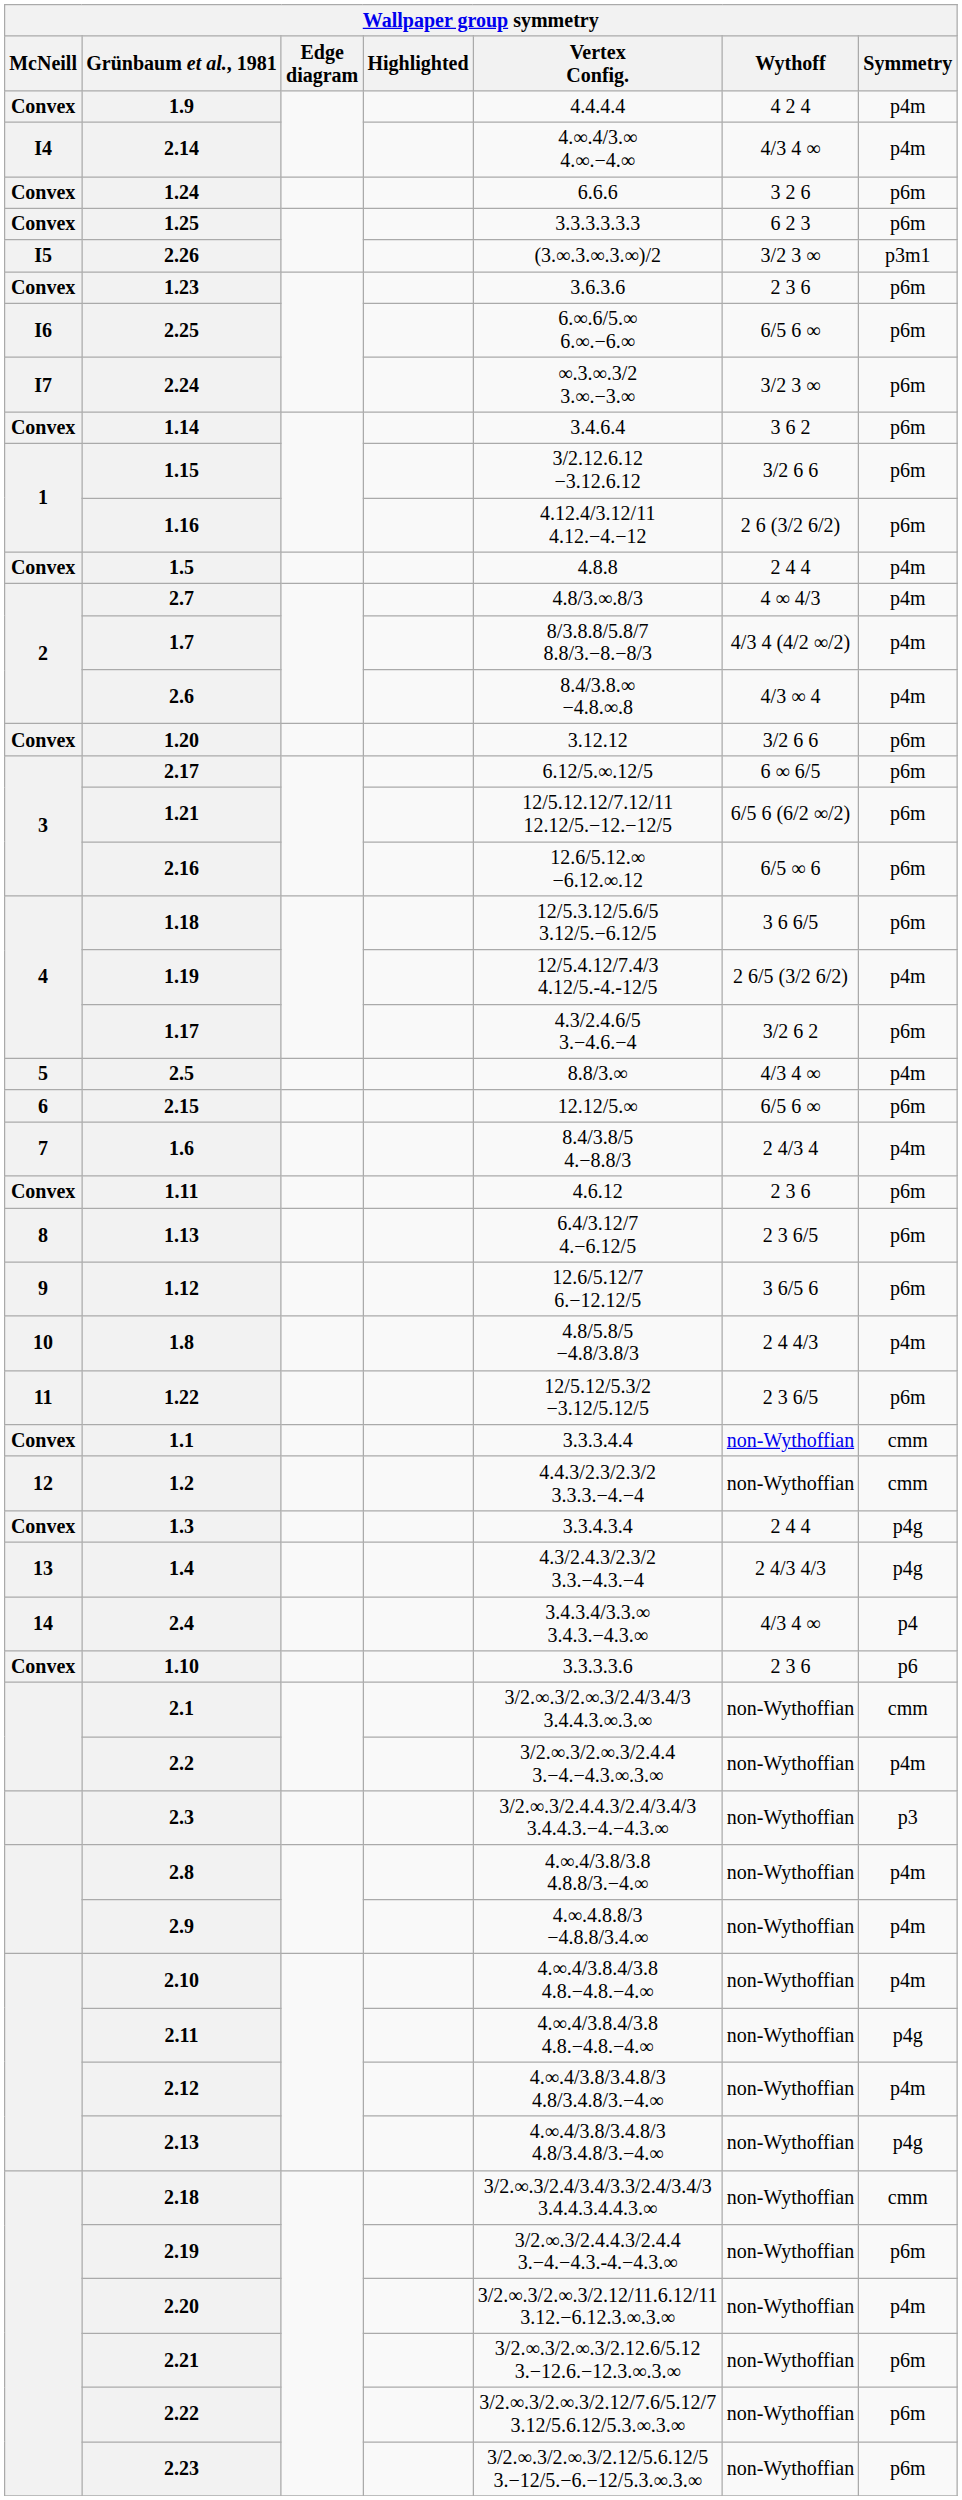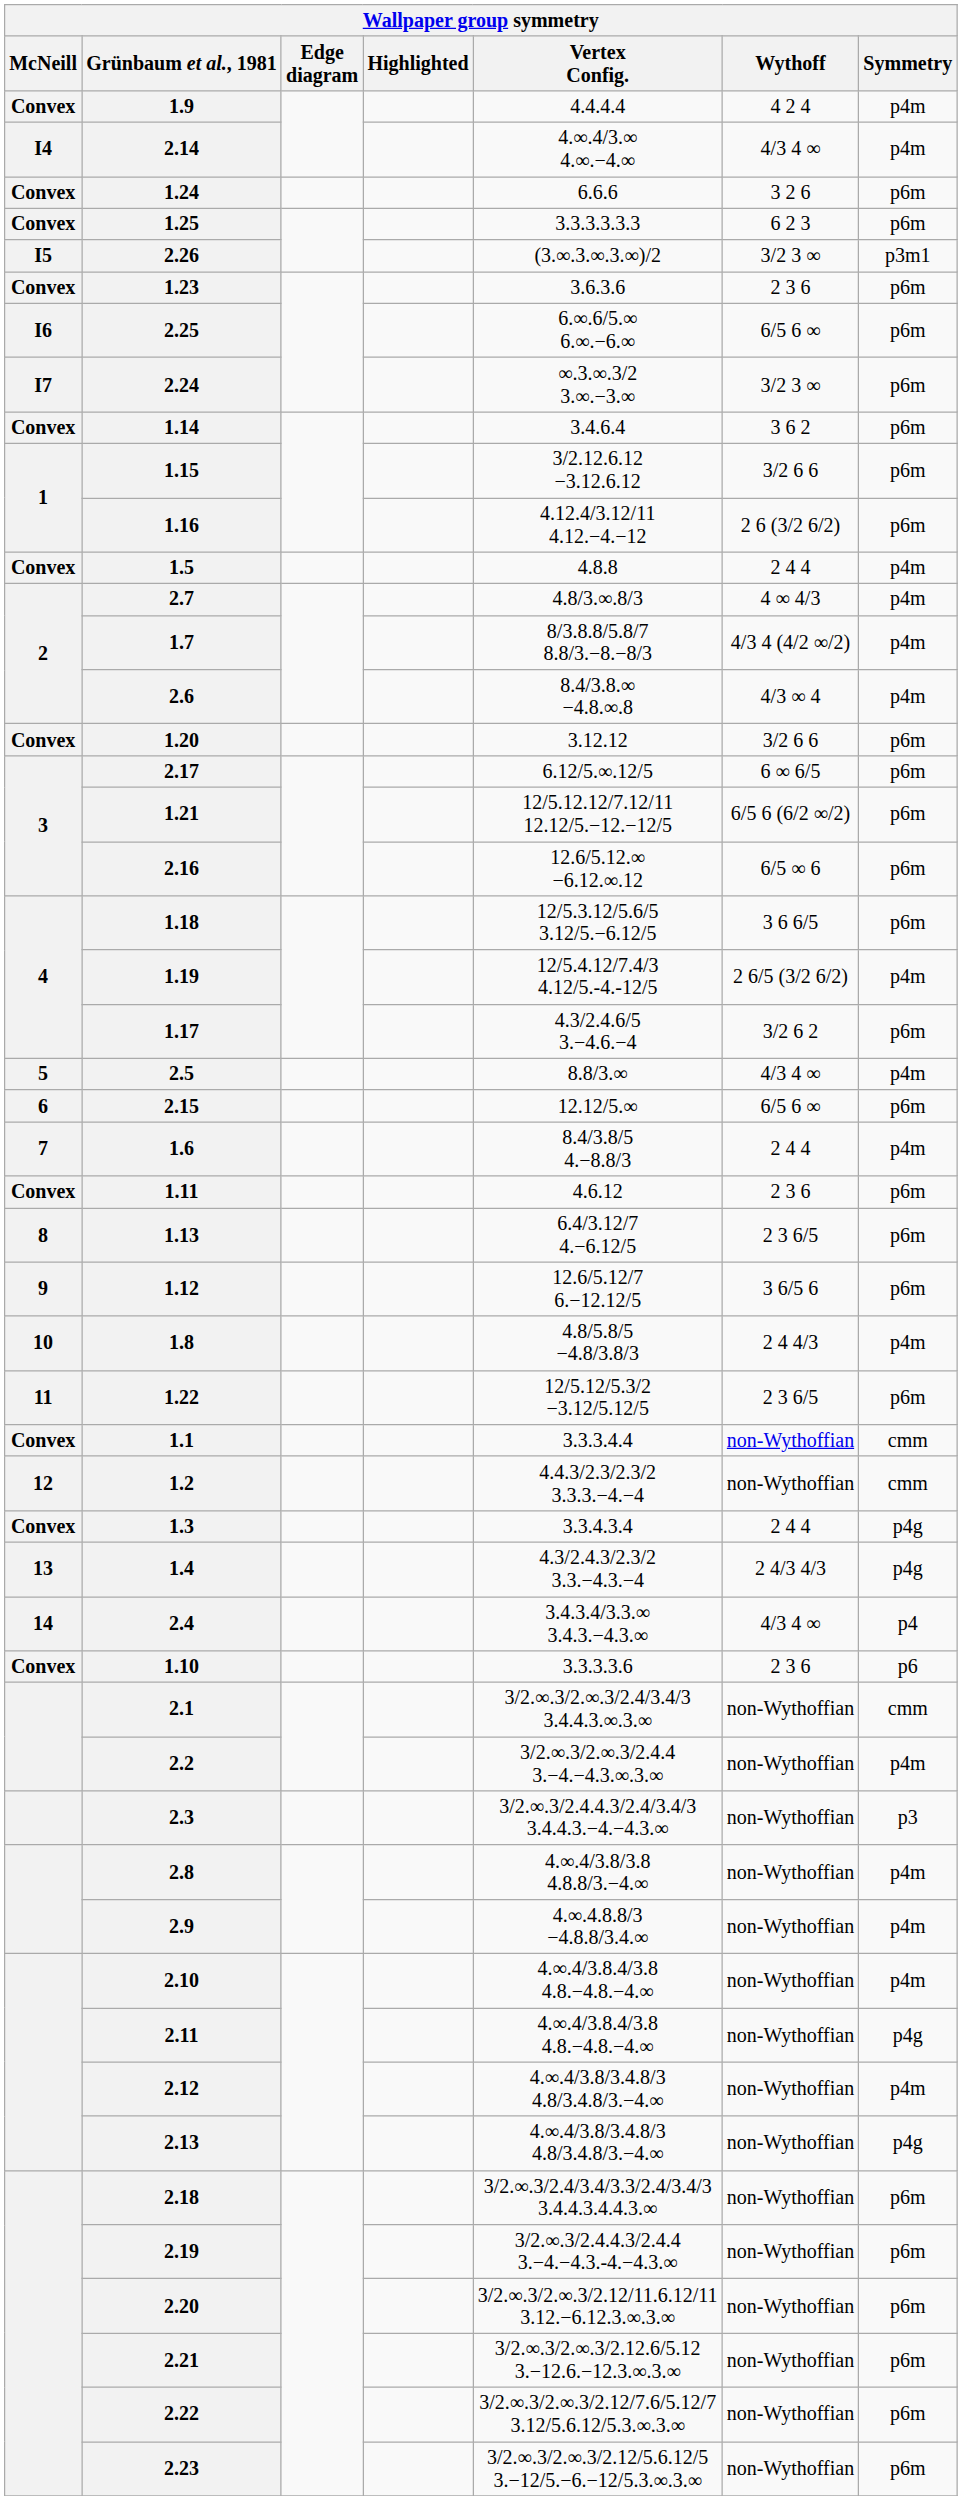 <table class="wikitable sortable">
 <tr>
 <th colspan=7><a href='#'>Wallpaper group</a> symmetry</th>
 </tr>
 <tr>
 <th>McNeill</th>
 <th>Grünbaum <em>et al.</em>, 1981</th>
 <th>Edge<br>diagram</th>
 <th>Highlighted</th>
 <th>Vertex<br>Config.</th>
 <th>Wythoff</th>
 <th>Symmetry</th>
 </tr>
 <tr align=center>
 <th>Convex</th>
 <th>1.9</th>
 <td rowspan=2></td>
 <td></td>
 <td>4.4.4.4</td>
 <td>4  2 4</td>
 <td>p4m</td>
 </tr>
 <tr align=center>
 <th>I4</th>
 <th>2.14</th>
 <td></td>
 <td>4.∞.4/3.∞<br>4.∞.−4.∞</td>
 <td>4/3 4  ∞</td>
 <td>p4m</td>
 </tr>
 <tr align=center>
 <th>Convex</th>
 <th>1.24</th>
 <td></td>
 <td></td>
 <td>6.6.6</td>
 <td>3  2 6</td>
 <td>p6m</td>
 </tr>
 <tr align=center>
 <th>Convex</th>
 <th>1.25</th>
 <td rowspan=2></td>
 <td></td>
 <td>3.3.3.3.3.3</td>
 <td>6  2 3</td>
 <td>p6m</td>
 </tr>
 <tr align=center>
 <th>I5</th>
 <th>2.26</th>
 <td></td>
 <td>(3.∞.3.∞.3.∞)/2</td>
 <td>3/2  3 ∞</td>
 <td>p3m1</td>
 </tr>
 <tr align=center>
 <th>Convex</th>
 <th>1.23</th>
 <td rowspan=3></td>
 <td></td>
 <td>3.6.3.6</td>
 <td>2  3 6</td>
 <td>p6m</td>
 </tr>
 <tr align=center>
 <th>I6</th>
 <th>2.25</th>
 <td></td>
 <td>6.∞.6/5.∞<br>6.∞.−6.∞</td>
 <td>6/5 6  ∞</td>
 <td>p6m</td>
 </tr>
 <tr align=center>
 <th>I7</th>
 <th>2.24</th>
 <td></td>
 <td>∞.3.∞.3/2<br>3.∞.−3.∞</td>
 <td>3/2 3  ∞</td>
 <td>p6m</td>
 </tr>
 <tr align=center>
 <th>Convex</th>
 <th>1.14</th>
 <td rowspan=3></td>
 <td></td>
 <td>3.4.6.4</td>
 <td>3 6  2</td>
 <td>p6m</td>
 </tr>
 <tr align=center>
 <th rowspan=2>1</th>
 <th>1.15</th>
 <td></td>
 <td>3/2.12.6.12<br>−3.12.6.12</td>
 <td>3/2 6  6</td>
 <td>p6m</td>
 </tr>
 <tr align=center>
 <th>1.16</th>
 <td></td>
 <td>4.12.4/3.12/11<br>4.12.−4.−12</td>
 <td>2 6 (3/2 6/2) </td>
 <td>p6m</td>
 </tr>
 <tr align=center>
 <th>Convex</th>
 <th>1.5</th>
 <td></td>
 <td></td>
 <td>4.8.8</td>
 <td>2 4  4</td>
 <td>p4m</td>
 </tr>
 <tr align=center>
 <th rowspan=3>2</th>
 <th>2.7</th>
 <td rowspan=3></td>
 <td></td>
 <td>4.8/3.∞.8/3</td>
 <td>4 ∞  4/3</td>
 <td>p4m</td>
 </tr>
 <tr align=center>
 <th>1.7</th>
 <td></td>
 <td>8/3.8.8/5.8/7<br>8.8/3.−8.−8/3</td>
 <td>4/3 4 (4/2 ∞/2) </td>
 <td>p4m</td>
 </tr>
 <tr align=center>
 <th>2.6</th>
 <td></td>
 <td>8.4/3.8.∞<br>−4.8.∞.8</td>
 <td>4/3 ∞  4</td>
 <td>p4m</td>
 </tr>
 <tr align=center>
 <th>Convex</th>
 <th>1.20</th>
 <td></td>
 <td></td>
 <td>3.12.12</td>
 <td>3/2 6  6</td>
 <td>p6m</td>
 </tr>
 <tr align=center>
 <th rowspan=3>3</th>
 <th>2.17</th>
 <td rowspan=3></td>
 <td></td>
 <td>6.12/5.∞.12/5</td>
 <td>6 ∞  6/5</td>
 <td>p6m</td>
 </tr>
 <tr align=center>
 <th>1.21</th>
 <td></td>
 <td>12/5.12.12/7.12/11<br>12.12/5.−12.−12/5</td>
 <td>6/5 6 (6/2 ∞/2) </td>
 <td>p6m</td>
 </tr>
 <tr align=center>
 <th>2.16</th>
 <td></td>
 <td>12.6/5.12.∞<br>−6.12.∞.12</td>
 <td>6/5 ∞  6</td>
 <td>p6m</td>
 </tr>
 <tr align=center>
 <th rowspan=3>4</th>
 <th>1.18</th>
 <td rowspan=3></td>
 <td></td>
 <td>12/5.3.12/5.6/5<br>3.12/5.−6.12/5</td>
 <td>3 6  6/5</td>
 <td>p6m</td>
 </tr>
 <tr align=center>
 <th>1.19</th>
 <td></td>
 <td>12/5.4.12/7.4/3<br>4.12/5.-4.-12/5</td>
 <td>2 6/5 (3/2 6/2) </td>
 <td>p4m</td>
 </tr>
 <tr align=center>
 <th>1.17</th>
 <td></td>
 <td>4.3/2.4.6/5<br>3.−4.6.−4</td>
 <td>3/2 6  2</td>
 <td>p6m</td>
 </tr>
 <tr align=center>
 <th>5</th>
 <th>2.5</th>
 <td></td>
 <td></td>
 <td>8.8/3.∞</td>
 <td>4/3 4 ∞ </td>
 <td>p4m</td>
 </tr>
 <tr align=center>
 <th>6</th>
 <th>2.15</th>
 <td></td>
 <td></td>
 <td>12.12/5.∞</td>
 <td>6/5 6 ∞ </td>
 <td>p6m</td>
 </tr>
 <tr align=center>
 <th>7</th>
 <th>1.6</th>
 <td></td>
 <td></td>
 <td>8.4/3.8/5<br>4.−8.8/3</td>
-<td>2 4/3 4 </td>
+<td> 2 4 4</td>
 <td>p4m</td>
 </tr>
 <tr align=center>
 <th>Convex</th>
 <th>1.11</th>
 <td></td>
 <td></td>
 <td>4.6.12</td>
 <td>2 3 6 </td>
 <td>p6m</td>
 </tr>
 <tr align=center>
 <th>8</th>
 <th>1.13</th>
 <td></td>
 <td></td>
 <td>6.4/3.12/7<br>4.−6.12/5</td>
 <td>2 3 6/5 </td>
 <td>p6m</td>
 </tr>
 <tr align=center>
 <th>9</th>
 <th>1.12</th>
 <td></td>
 <td></td>
 <td>12.6/5.12/7<br>6.−12.12/5</td>
 <td>3 6/5 6 </td>
 <td>p6m</td>
 </tr>
 <tr align=center>
 <th>10</th>
 <th>1.8</th>
 <td></td>
 <td></td>
 <td>4.8/5.8/5<br>−4.8/3.8/3</td>
 <td>2 4  4/3</td>
 <td>p4m</td>
 </tr>
 <tr align=center>
 <th>11</th>
 <th>1.22</th>
 <td></td>
 <td></td>
 <td>12/5.12/5.3/2<br>−3.12/5.12/5</td>
 <td>2 3  6/5</td>
 <td>p6m</td>
 </tr>
 <tr align=center>
 <th>Convex</th>
 <th>1.1</th>
 <td></td>
 <td></td>
 <td>3.3.3.4.4</td>
 <td><a href='#'>non-Wythoffian</a></td>
 <td>cmm</td>
 </tr>
 <tr align=center>
 <th>12</th>
 <th>1.2</th>
 <td></td>
 <td></td>
 <td>4.4.3/2.3/2.3/2<br>3.3.3.−4.−4</td>
 <td>non-Wythoffian</td>
 <td>cmm</td>
 </tr>
 <tr align=center>
 <th>Convex</th>
 <th>1.3</th>
 <td></td>
 <td></td>
 <td>3.3.4.3.4</td>
 <td> 2 4 4</td>
 <td>p4g</td>
 </tr>
 <tr align=center>
 <th>13</th>
 <th>1.4</th>
 <td></td>
 <td></td>
 <td>4.3/2.4.3/2.3/2<br>3.3.−4.3.−4</td>
 <td> 2 4/3 4/3</td>
 <td>p4g</td>
 </tr>
 <tr align=center>
 <th>14</th>
 <th>2.4</th>
 <td></td>
 <td></td>
 <td>3.4.3.4/3.3.∞<br>3.4.3.−4.3.∞</td>
 <td> 4/3 4 ∞</td>
 <td>p4</td>
 </tr>
 <tr align=center>
 <th>Convex</th>
 <th>1.10</th>
 <td></td>
 <td></td>
 <td>3.3.3.3.6</td>
 <td> 2 3 6</td>
 <td>p6</td>
 </tr>
 <tr align=center>
 <th rowspan=2></th>
 <th>2.1</th>
 <td rowspan=2></td>
 <td></td>
 <td>3/2.∞.3/2.∞.3/2.4/3.4/3<br>3.4.4.3.∞.3.∞</td>
 <td>non-Wythoffian</td>
 <td>cmm</td>
 </tr>
 <tr align=center>
 <th>2.2</th>
 <td></td>
 <td>3/2.∞.3/2.∞.3/2.4.4<br>3.−4.−4.3.∞.3.∞</td>
 <td>non-Wythoffian</td>
 <td>p4m</td>
 </tr>
 <tr align=center>
 <th></th>
 <th>2.3</th>
 <td></td>
 <td></td>
 <td>3/2.∞.3/2.4.4.3/2.4/3.4/3<br>3.4.4.3.−4.−4.3.∞</td>
 <td>non-Wythoffian</td>
 <td>p3</td>
 </tr>
 <tr align=center>
 <th rowspan=2></th>
 <th>2.8</th>
 <td rowspan=2></td>
 <td></td>
 <td>4.∞.4/3.8/3.8<br>4.8.8/3.−4.∞</td>
 <td>non-Wythoffian</td>
 <td>p4m</td>
 </tr>
 <tr align=center>
 <th>2.9</th>
 <td></td>
 <td>4.∞.4.8.8/3<br>−4.8.8/3.4.∞</td>
 <td>non-Wythoffian</td>
 <td>p4m</td>
 </tr>
 <tr align=center>
 <th rowspan=4></th>
 <th>2.10</th>
 <td rowspan=4></td>
 <td></td>
 <td>4.∞.4/3.8.4/3.8<br>4.8.−4.8.−4.∞</td>
 <td>non-Wythoffian</td>
 <td>p4m</td>
 </tr>
 <tr align=center>
 <th>2.11</th>
 <td></td>
 <td>4.∞.4/3.8.4/3.8<br>4.8.−4.8.−4.∞</td>
 <td>non-Wythoffian</td>
 <td>p4g</td>
 </tr>
 <tr align=center>
 <th>2.12</th>
 <td></td>
 <td>4.∞.4/3.8/3.4.8/3<br>4.8/3.4.8/3.−4.∞</td>
 <td>non-Wythoffian</td>
 <td>p4m</td>
 </tr>
 <tr align=center>
 <th>2.13</th>
 <td></td>
 <td>4.∞.4/3.8/3.4.8/3<br>4.8/3.4.8/3.−4.∞</td>
 <td>non-Wythoffian</td>
 <td>p4g</td>
 </tr>
 <tr align=center>
 <th rowspan=6></th>
 <th>2.18</th>
 <td rowspan=6></td>
 <td></td>
 <td>3/2.∞.3/2.4/3.4/3.3/2.4/3.4/3<br>3.4.4.3.4.4.3.∞</td>
 <td>non-Wythoffian</td>
-<td>cmm</td>
+<td>p6m</td>
 </tr>
 <tr align=center>
 <th>2.19</th>
 <td></td>
 <td>3/2.∞.3/2.4.4.3/2.4.4<br>3.−4.−4.3.-4.−4.3.∞</td>
 <td>non-Wythoffian</td>
 <td>p6m</td>
 </tr>
 <tr align=center>
 <th>2.20</th>
 <td></td>
 <td>3/2.∞.3/2.∞.3/2.12/11.6.12/11<br>3.12.−6.12.3.∞.3.∞</td>
 <td>non-Wythoffian</td>
-<td>p4m</td>
+<td>p6m</td>
 </tr>
 <tr align=center>
 <th>2.21</th>
 <td></td>
 <td>3/2.∞.3/2.∞.3/2.12.6/5.12<br>3.−12.6.−12.3.∞.3.∞</td>
 <td>non-Wythoffian</td>
 <td>p6m</td>
 </tr>
 <tr align=center>
 <th>2.22</th>
 <td></td>
 <td>3/2.∞.3/2.∞.3/2.12/7.6/5.12/7<br>3.12/5.6.12/5.3.∞.3.∞</td>
 <td>non-Wythoffian</td>
 <td>p6m</td>
 </tr>
 <tr align=center>
 <th>2.23</th>
 <td></td>
 <td>3/2.∞.3/2.∞.3/2.12/5.6.12/5<br>3.−12/5.−6.−12/5.3.∞.3.∞</td>
 <td>non-Wythoffian</td>
 <td>p6m</td>
 </tr>
 </table>
